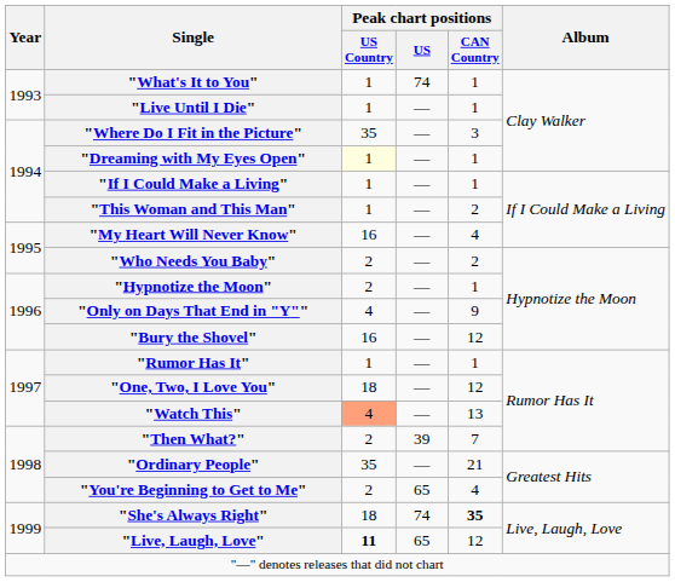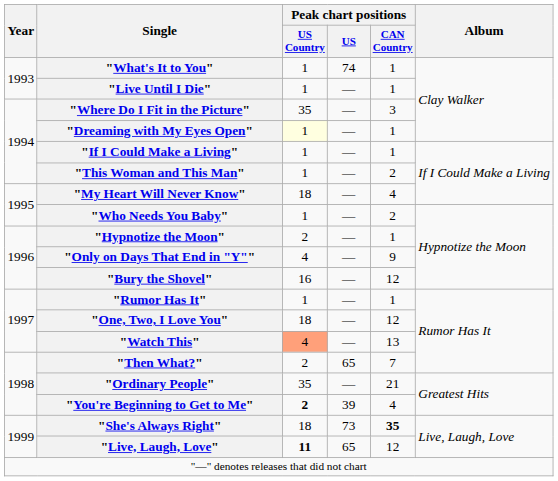 <table class="wikitable plainrowheaders" style="text-align:center;">
 <tr>
 <th rowspan="2">Year</th>
 <th rowspan="2" style="width:18em;">Single</th>
 <th colspan="3">Peak chart positions</th>
 <th rowspan="2">Album</th>
 </tr>
 <tr style="font-size:smaller;">
 <th width="45"><a href='#'>US Country</a><br></th>
 <th width="45"><a href='#'>US</a><br></th>
 <th width="45"><a href='#'>CAN Country</a><br></th>
 </tr>
 <tr>
 <td rowspan="2">1993</td>
 <th scope="row">"<a href='#'>What's It to You</a>"</th>
 <td>1</td>
 <td>74</td>
 <td>1</td>
 <td align="left" rowspan="4"><em>Clay Walker</em></td>
 </tr>
 <tr>
 <th scope="row">"<a href='#'>Live Until I Die</a>"</th>
 <td>1</td>
 <td>—</td>
 <td>1</td>
 </tr>
 <tr>
 <td rowspan="4">1994</td>
 <th scope="row">"<a href='#'>Where Do I Fit in the Picture</a>"</th>
 <td>35</td>
 <td>—</td>
 <td>3</td>
 </tr>
 <tr>
 <th scope="row">"<a href='#'>Dreaming with My Eyes Open</a>"</th>
 <td style="background: lightyellow;">1</td>
 <td>—</td>
 <td>1</td>
 </tr>
 <tr>
 <th scope="row">"<a href='#'>If I Could Make a Living</a>"</th>
 <td>1</td>
 <td>—</td>
 <td>1</td>
 <td align="left" rowspan="3"><em>If I Could Make a Living</em></td>
 </tr>
 <tr>
 <th scope="row">"<a href='#'>This Woman and This Man</a>"</th>
 <td>1</td>
 <td>—</td>
 <td>2</td>
 </tr>
 <tr>
 <td rowspan="2">1995</td>
 <th scope="row">"<a href='#'>My Heart Will Never Know</a>"</th>
-<td>16</td>
+<td>18</td>
 <td>—</td>
 <td>4</td>
 </tr>
 <tr>
 <th scope="row">"<a href='#'>Who Needs You Baby</a>"</th>
-<td>2</td>
+<td>1</td>
 <td>—</td>
 <td>2</td>
 <td align="left" rowspan="4"><em>Hypnotize the Moon</em></td>
 </tr>
 <tr>
 <td rowspan="3">1996</td>
 <th scope="row">"<a href='#'>Hypnotize the Moon</a>"</th>
 <td>2</td>
 <td>—</td>
 <td>1</td>
 </tr>
 <tr>
 <th scope="row">"<a href='#'>Only on Days That End in "Y"</a>"</th>
 <td>4</td>
 <td>—</td>
 <td>9</td>
 </tr>
 <tr>
 <th scope="row">"<a href='#'>Bury the Shovel</a>"</th>
 <td>16</td>
 <td>—</td>
 <td>12</td>
 </tr>
 <tr>
 <td rowspan="3">1997</td>
 <th scope="row">"<a href='#'>Rumor Has It</a>"</th>
 <td>1</td>
 <td>—</td>
 <td>1</td>
 <td align="left" rowspan="4"><em>Rumor Has It</em></td>
 </tr>
 <tr>
 <th scope="row">"<a href='#'>One, Two, I Love You</a>"</th>
 <td>18</td>
 <td>—</td>
 <td>12</td>
 </tr>
 <tr>
 <th scope="row">"<a href='#'>Watch This</a>"</th>
 <td style="background: lightsalmon;">4</td>
 <td>—</td>
 <td>13</td>
 </tr>
 <tr>
 <td rowspan="3">1998</td>
 <th scope="row">"<a href='#'>Then What?</a>"</th>
 <td>2</td>
-<td>39</td>
+<td>65</td>
 <td>7</td>
 </tr>
 <tr>
 <th scope="row">"<a href='#'>Ordinary People</a>"</th>
 <td>35</td>
 <td>—</td>
 <td>21</td>
 <td align="left" rowspan="2"><em>Greatest Hits</em></td>
 </tr>
 <tr>
 <th scope="row">"<a href='#'>You're Beginning to Get to Me</a>"</th>
-<td>2</td>
-<td>65</td>
+<td><strong>2</strong></td>
+<td>39</td>
 <td>4</td>
 </tr>
 <tr>
 <td rowspan="2">1999</td>
 <th scope="row">"<a href='#'>She's Always Right</a>"</th>
 <td>18</td>
-<td>74</td>
+<td>73</td>
 <td><strong>35</strong></td>
 <td align="left" rowspan="2"><em>Live, Laugh, Love</em></td>
 </tr>
 <tr>
 <th scope="row">"<a href='#'>Live, Laugh, Love</a>"</th>
 <td><strong>11</strong></td>
 <td>65</td>
 <td>12</td>
 </tr>
 <tr>
 <td colspan="6" style="font-size:85%">"—" denotes releases that did not chart</td>
 </tr>
 </table>
